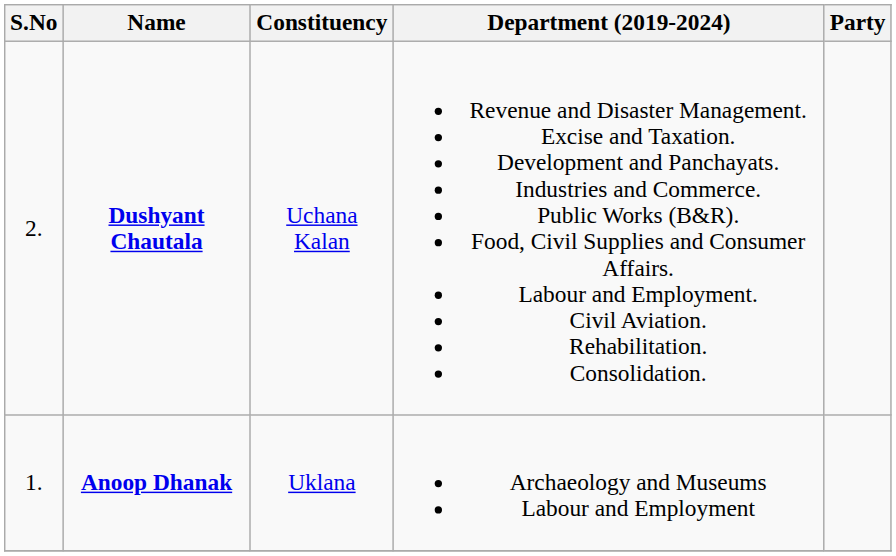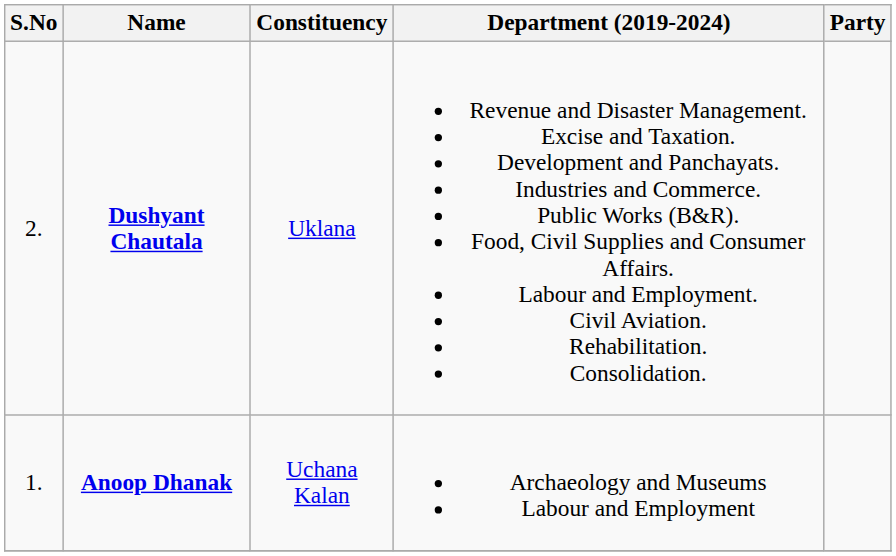 <table class="wikitable sortable" style="text-align:center;">
 <tr>
 <th>S.No</th>
 <th>Name</th>
 <th>Constituency</th>
 <th>Department (2019-2024)</th>
 <th colspan="2" scope="col">Party</th>
 </tr>
 <tr>
 <td>2.</td>
 <td><strong><a href='#'>Dushyant Chautala</a></strong></td>
-<td><a href='#'>Uchana Kalan</a></td>
+<td><a href='#'>Uklana</a></td>
 <td><br><ul><li>Revenue and Disaster Management.</li><li>Excise and Taxation.</li><li>Development and Panchayats.</li><li>Industries and Commerce.</li><li>Public Works (B&R).</li><li>Food, Civil Supplies and Consumer Affairs.</li><li>Labour and Employment.</li><li>Civil Aviation.</li><li>Rehabilitation.</li><li>Consolidation.</li></ul></td>
 <td></td>
 </tr>
 <tr>
 <td>1.</td>
 <td><strong><a href='#'>Anoop Dhanak</a></strong></td>
-<td><a href='#'>Uklana</a></td>
+<td><a href='#'>Uchana Kalan</a></td>
 <td><br><ul><li>Archaeology and Museums <br> </li><li>Labour and Employment <br> </li></ul></td>
 <td></td>
 </tr>
 <tr>
 </tr>
 </table>
